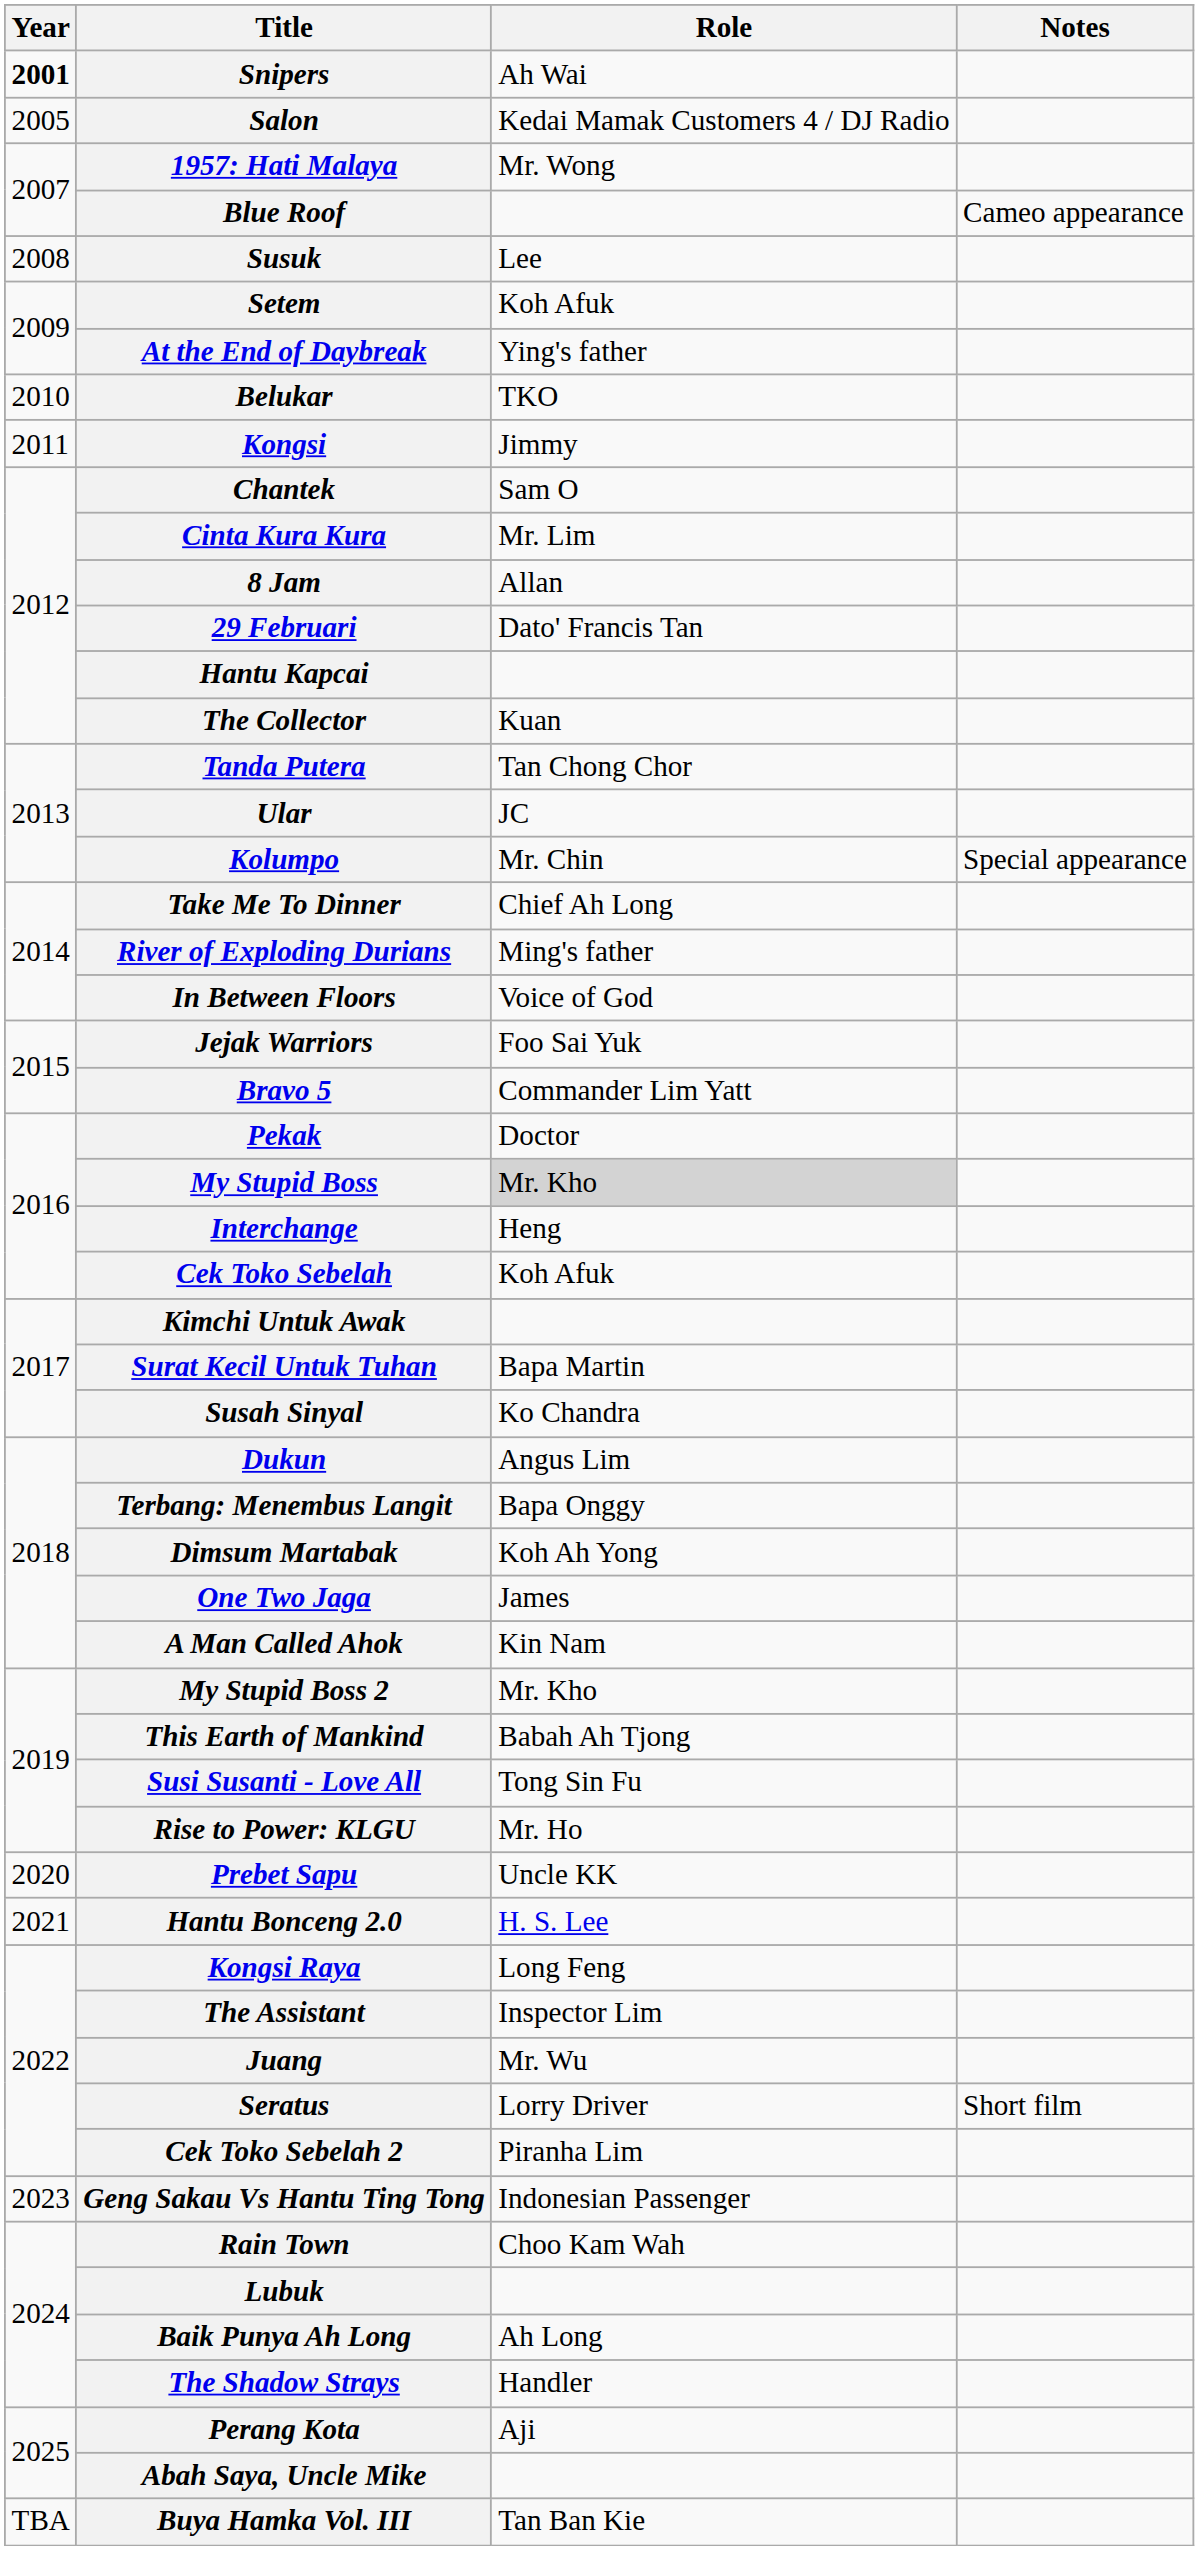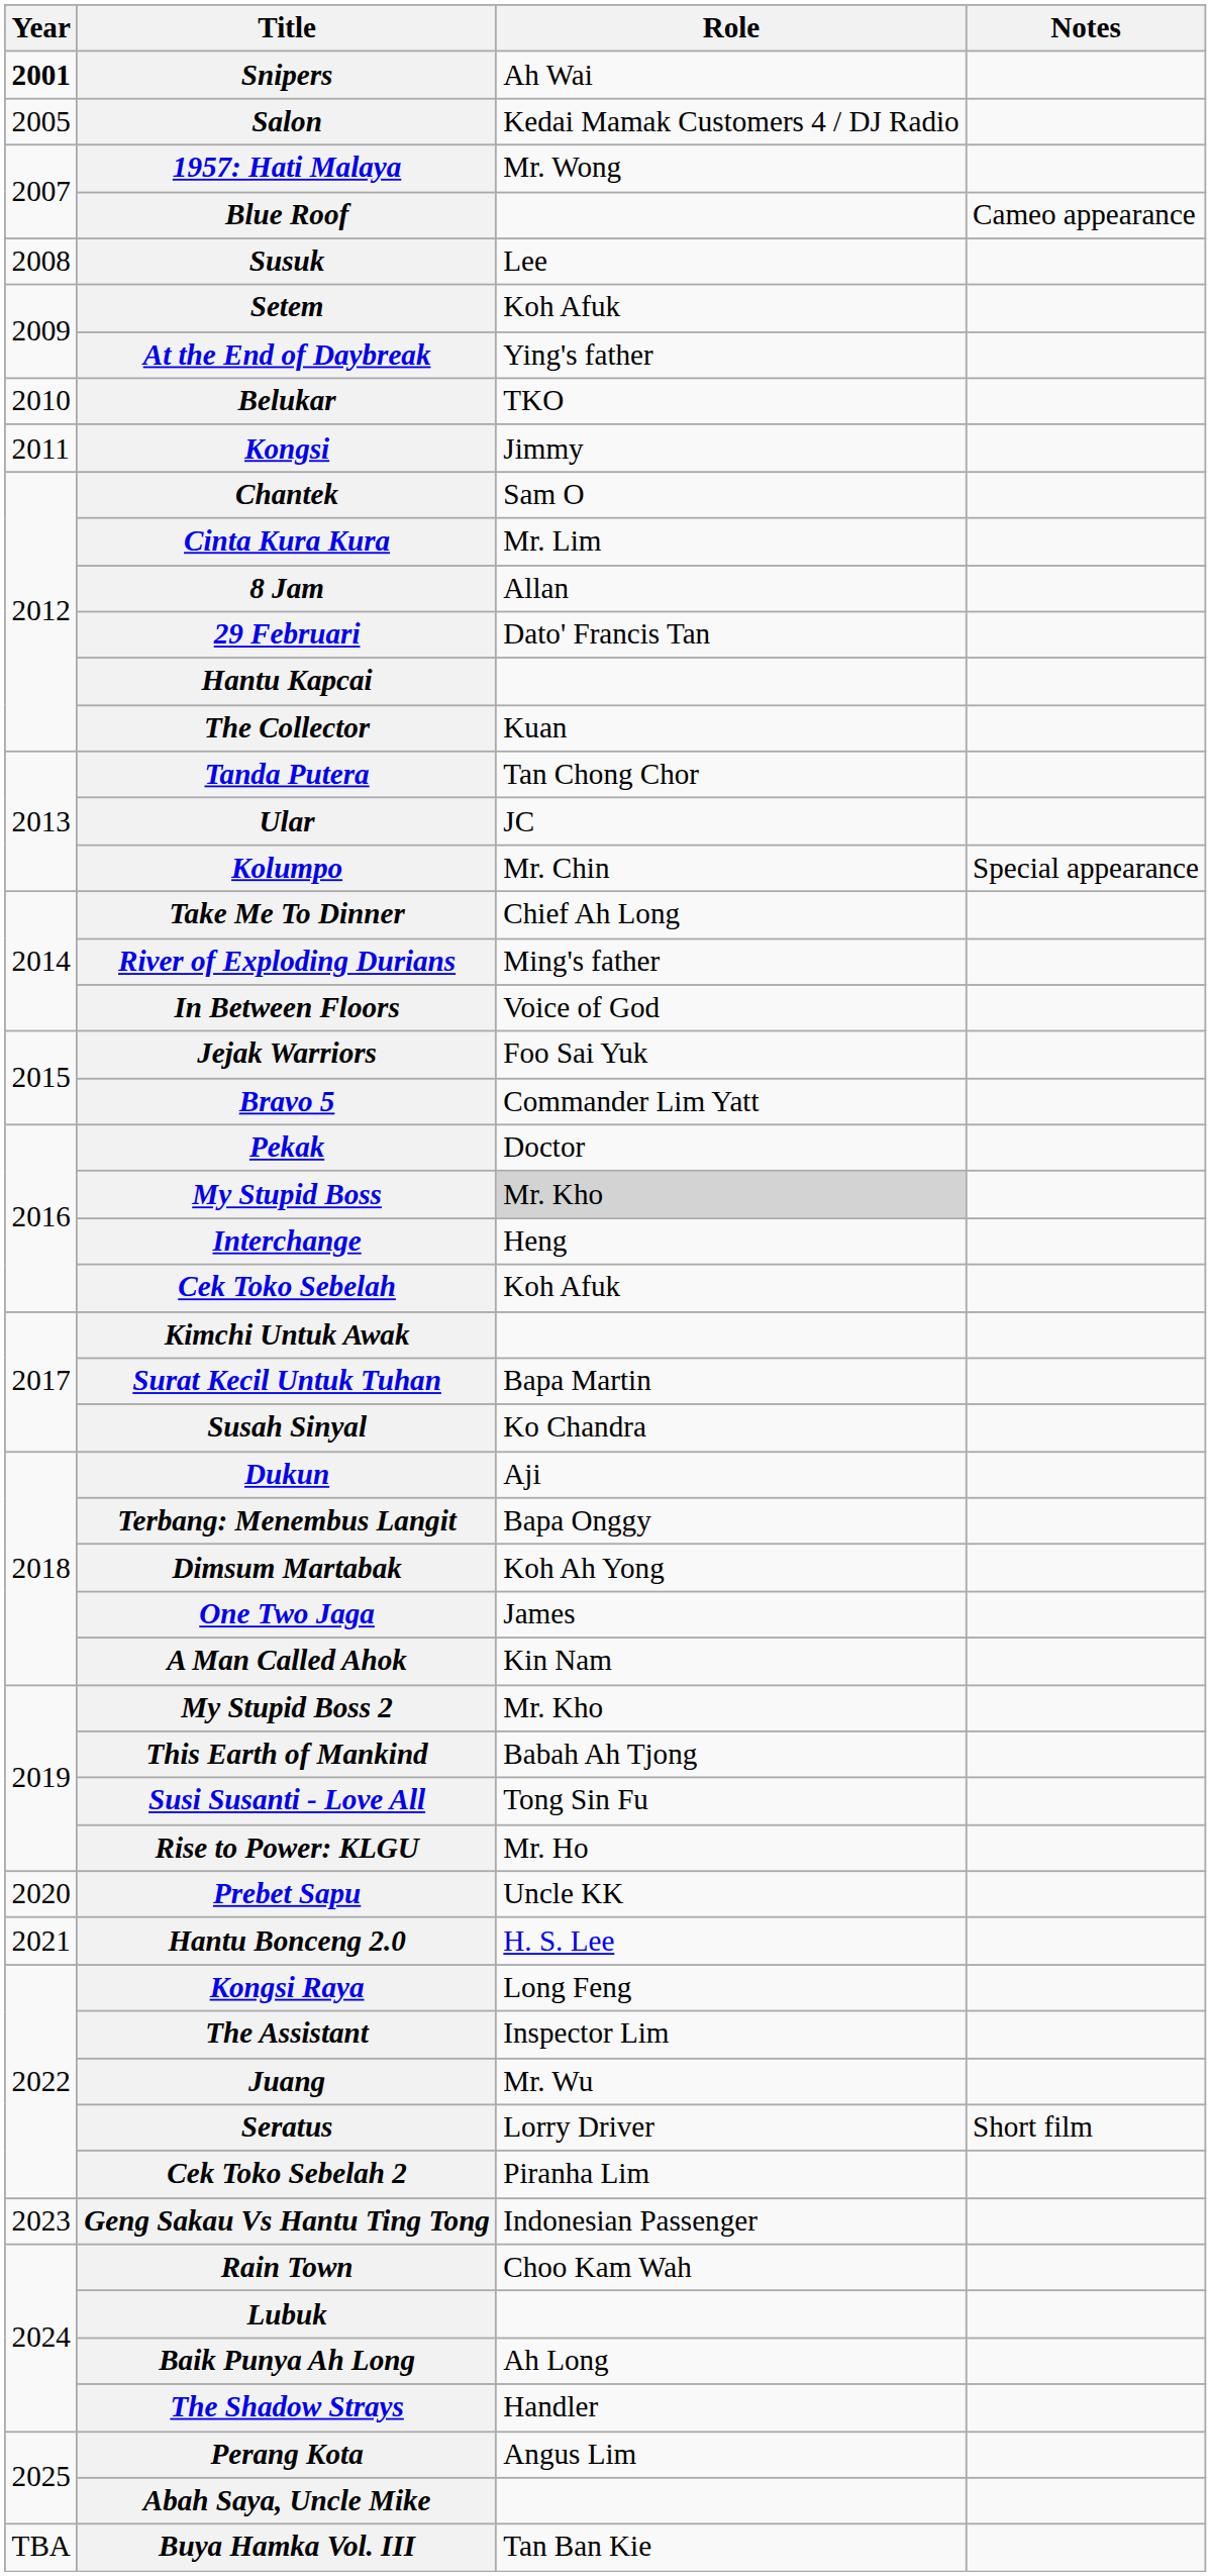 <table class="wikitable">
 <tr>
 <th>Year</th>
 <th>Title</th>
 <th>Role</th>
 <th>Notes</th>
 </tr>
 <tr>
 <td><strong>2001</strong></td>
 <th><em>Snipers</em></th>
 <td>Ah Wai</td>
 <td></td>
 </tr>
 <tr>
 <td>2005</td>
 <th><em>Salon</em></th>
 <td>Kedai Mamak Customers 4 / DJ Radio</td>
 <td></td>
 </tr>
 <tr>
 <td rowspan="2">2007</td>
 <th><em><a href='#'>1957: Hati Malaya</a></em></th>
 <td>Mr. Wong</td>
 <td></td>
 </tr>
 <tr>
 <th><em>Blue Roof</em></th>
 <td></td>
 <td>Cameo appearance</td>
 </tr>
 <tr>
 <td>2008</td>
 <th><em>Susuk</em></th>
 <td>Lee</td>
 <td></td>
 </tr>
 <tr>
 <td rowspan="2">2009</td>
 <th><em>Setem</em></th>
 <td>Koh Afuk</td>
 <td></td>
 </tr>
 <tr>
 <th><em><a href='#'>At the End of Daybreak</a></em></th>
 <td>Ying's father</td>
 <td></td>
 </tr>
 <tr>
 <td>2010</td>
 <th><em>Belukar</em></th>
 <td>TKO</td>
 <td></td>
 </tr>
 <tr>
 <td>2011</td>
 <th><em><a href='#'>Kongsi</a></em></th>
 <td>Jimmy</td>
 <td></td>
 </tr>
 <tr>
 <td rowspan="6">2012</td>
 <th><em>Chantek</em></th>
 <td>Sam O</td>
 <td></td>
 </tr>
 <tr>
 <th><em><a href='#'>Cinta Kura Kura</a></em></th>
 <td>Mr. Lim</td>
 <td></td>
 </tr>
 <tr>
 <th><em>8 Jam</em></th>
 <td>Allan</td>
 <td></td>
 </tr>
 <tr>
 <th><em><a href='#'>29 Februari</a></em></th>
 <td>Dato' Francis Tan</td>
 <td></td>
 </tr>
 <tr>
 <th><em>Hantu Kapcai</em></th>
 <td></td>
 <td></td>
 </tr>
 <tr>
 <th><em>The Collector</em></th>
 <td>Kuan</td>
 <td></td>
 </tr>
 <tr>
 <td rowspan="3">2013</td>
 <th><em><a href='#'>Tanda Putera</a></em></th>
 <td>Tan Chong Chor</td>
 <td></td>
 </tr>
 <tr>
 <th><em>Ular</em></th>
 <td>JC</td>
 <td></td>
 </tr>
 <tr>
 <th><em><a href='#'>Kolumpo</a></em></th>
 <td>Mr. Chin</td>
 <td>Special appearance</td>
 </tr>
 <tr>
 <td rowspan="3">2014</td>
 <th><em>Take Me To Dinner</em></th>
 <td>Chief Ah Long</td>
 <td></td>
 </tr>
 <tr>
 <th><em><a href='#'>River of Exploding Durians</a></em></th>
 <td>Ming's father</td>
 <td></td>
 </tr>
 <tr>
 <th><em>In Between Floors</em></th>
 <td>Voice of God</td>
 <td></td>
 </tr>
 <tr>
 <td rowspan="2">2015</td>
 <th><em>Jejak Warriors</em></th>
 <td>Foo Sai Yuk</td>
 <td></td>
 </tr>
 <tr>
 <th><em><a href='#'>Bravo 5</a></em></th>
 <td>Commander Lim Yatt</td>
 <td></td>
 </tr>
 <tr>
 <td rowspan="4">2016</td>
 <th><em><a href='#'>Pekak</a></em></th>
 <td>Doctor</td>
 <td></td>
 </tr>
 <tr>
 <th><em><a href='#'>My Stupid Boss</a></em></th>
 <td style="background: lightgrey;">Mr. Kho</td>
 <td></td>
 </tr>
 <tr>
 <th><em><a href='#'>Interchange</a></em></th>
 <td>Heng</td>
 <td></td>
 </tr>
 <tr>
 <th><em><a href='#'>Cek Toko Sebelah</a></em></th>
 <td>Koh Afuk</td>
 <td></td>
 </tr>
 <tr>
 <td rowspan="3">2017</td>
 <th><em>Kimchi Untuk Awak</em></th>
 <td></td>
 <td></td>
 </tr>
 <tr>
 <th><em><a href='#'>Surat Kecil Untuk Tuhan</a></em></th>
 <td>Bapa Martin</td>
 <td></td>
 </tr>
 <tr>
 <th><em>Susah Sinyal</em></th>
 <td>Ko Chandra</td>
 <td></td>
 </tr>
 <tr>
 <td rowspan="5">2018</td>
 <th><em><a href='#'>Dukun</a></em></th>
-<td>Angus Lim</td>
+<td>Aji</td>
 <td></td>
 </tr>
 <tr>
 <th><em>Terbang: Menembus Langit</em></th>
 <td>Bapa Onggy</td>
 <td></td>
 </tr>
 <tr>
 <th><em>Dimsum Martabak</em></th>
 <td>Koh Ah Yong</td>
 <td></td>
 </tr>
 <tr>
 <th><em><a href='#'>One Two Jaga</a></em></th>
 <td>James</td>
 <td></td>
 </tr>
 <tr>
 <th><em>A Man Called Ahok</em></th>
 <td>Kin Nam</td>
 <td></td>
 </tr>
 <tr>
 <td rowspan="4">2019</td>
 <th><em>My Stupid Boss 2</em></th>
 <td>Mr. Kho</td>
 <td></td>
 </tr>
 <tr>
 <th><em>This Earth of Mankind</em></th>
 <td>Babah Ah Tjong</td>
 <td></td>
 </tr>
 <tr>
 <th><em><a href='#'>Susi Susanti - Love All</a></em></th>
 <td>Tong Sin Fu</td>
 <td></td>
 </tr>
 <tr>
 <th><em>Rise to Power: KLGU</em></th>
 <td>Mr. Ho</td>
 <td></td>
 </tr>
 <tr>
 <td>2020</td>
 <th><em><a href='#'>Prebet Sapu</a></em></th>
 <td>Uncle KK</td>
 <td></td>
 </tr>
 <tr>
 <td>2021</td>
 <th><em>Hantu Bonceng 2.0</em></th>
 <td><a href='#'>H. S. Lee</a></td>
 <td></td>
 </tr>
 <tr>
 <td rowspan="5">2022</td>
 <th><em><a href='#'>Kongsi Raya</a></em></th>
 <td>Long Feng</td>
 <td></td>
 </tr>
 <tr>
 <th><em>The Assistant</em></th>
 <td>Inspector Lim</td>
 <td></td>
 </tr>
 <tr>
 <th><em>Juang</em></th>
 <td>Mr. Wu</td>
 <td></td>
 </tr>
 <tr>
 <th><em>Seratus</em></th>
 <td>Lorry Driver</td>
 <td>Short film</td>
 </tr>
 <tr>
 <th><em>Cek Toko Sebelah 2</em></th>
 <td>Piranha Lim</td>
 <td></td>
 </tr>
 <tr>
 <td>2023</td>
 <th><em>Geng Sakau Vs Hantu Ting Tong</em></th>
 <td>Indonesian Passenger</td>
 <td></td>
 </tr>
 <tr>
 <td rowspan="4">2024</td>
 <th><em>Rain Town</em></th>
 <td>Choo Kam Wah</td>
 <td></td>
 </tr>
 <tr>
 <th><em>Lubuk</em></th>
 <td></td>
 <td></td>
 </tr>
 <tr>
 <th><em>Baik Punya Ah Long</em></th>
 <td>Ah Long</td>
 <td></td>
 </tr>
 <tr>
 <th><em><a href='#'>The Shadow Strays</a></em></th>
 <td>Handler</td>
 <td></td>
 </tr>
 <tr>
 <td rowspan="2">2025</td>
 <th><em>Perang Kota</em></th>
-<td>Aji</td>
+<td>Angus Lim</td>
 <td></td>
 </tr>
 <tr>
 <th><em>Abah Saya, Uncle Mike</em></th>
 <td></td>
 <td></td>
 </tr>
 <tr>
 <td>TBA</td>
 <th><em>Buya Hamka Vol. III</em></th>
 <td>Tan Ban Kie</td>
 <td></td>
 </tr>
 </table>
